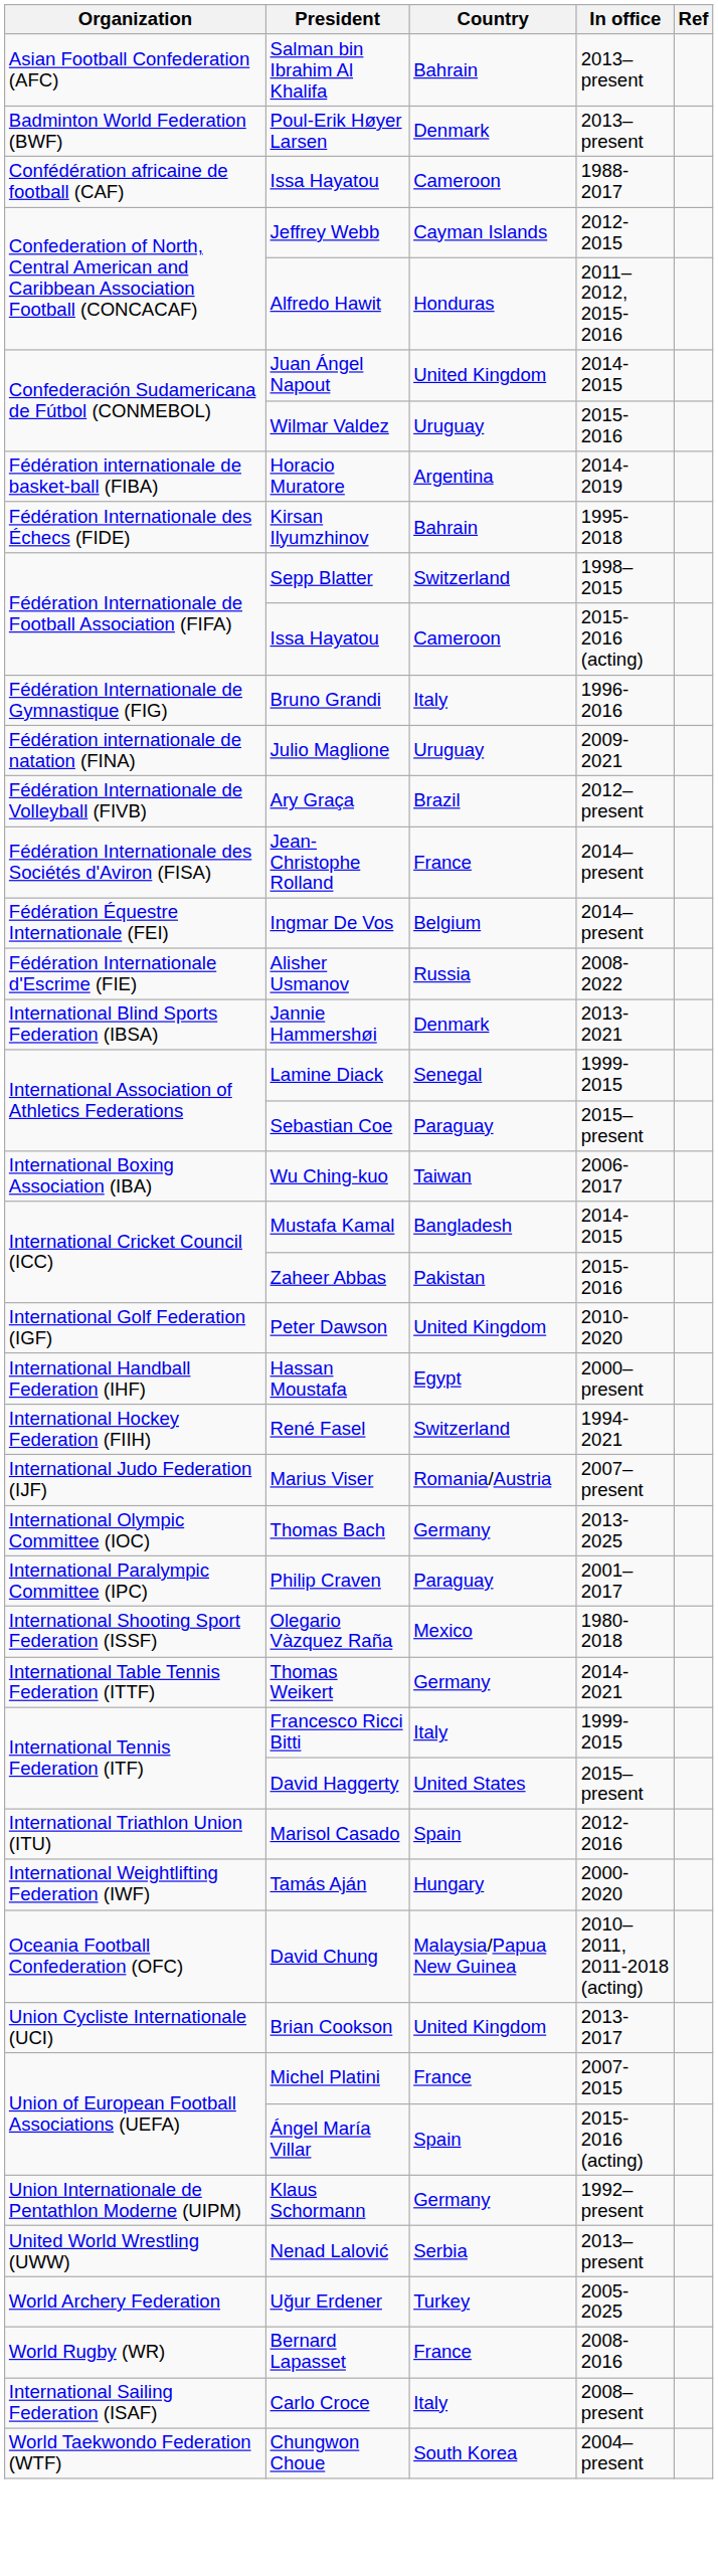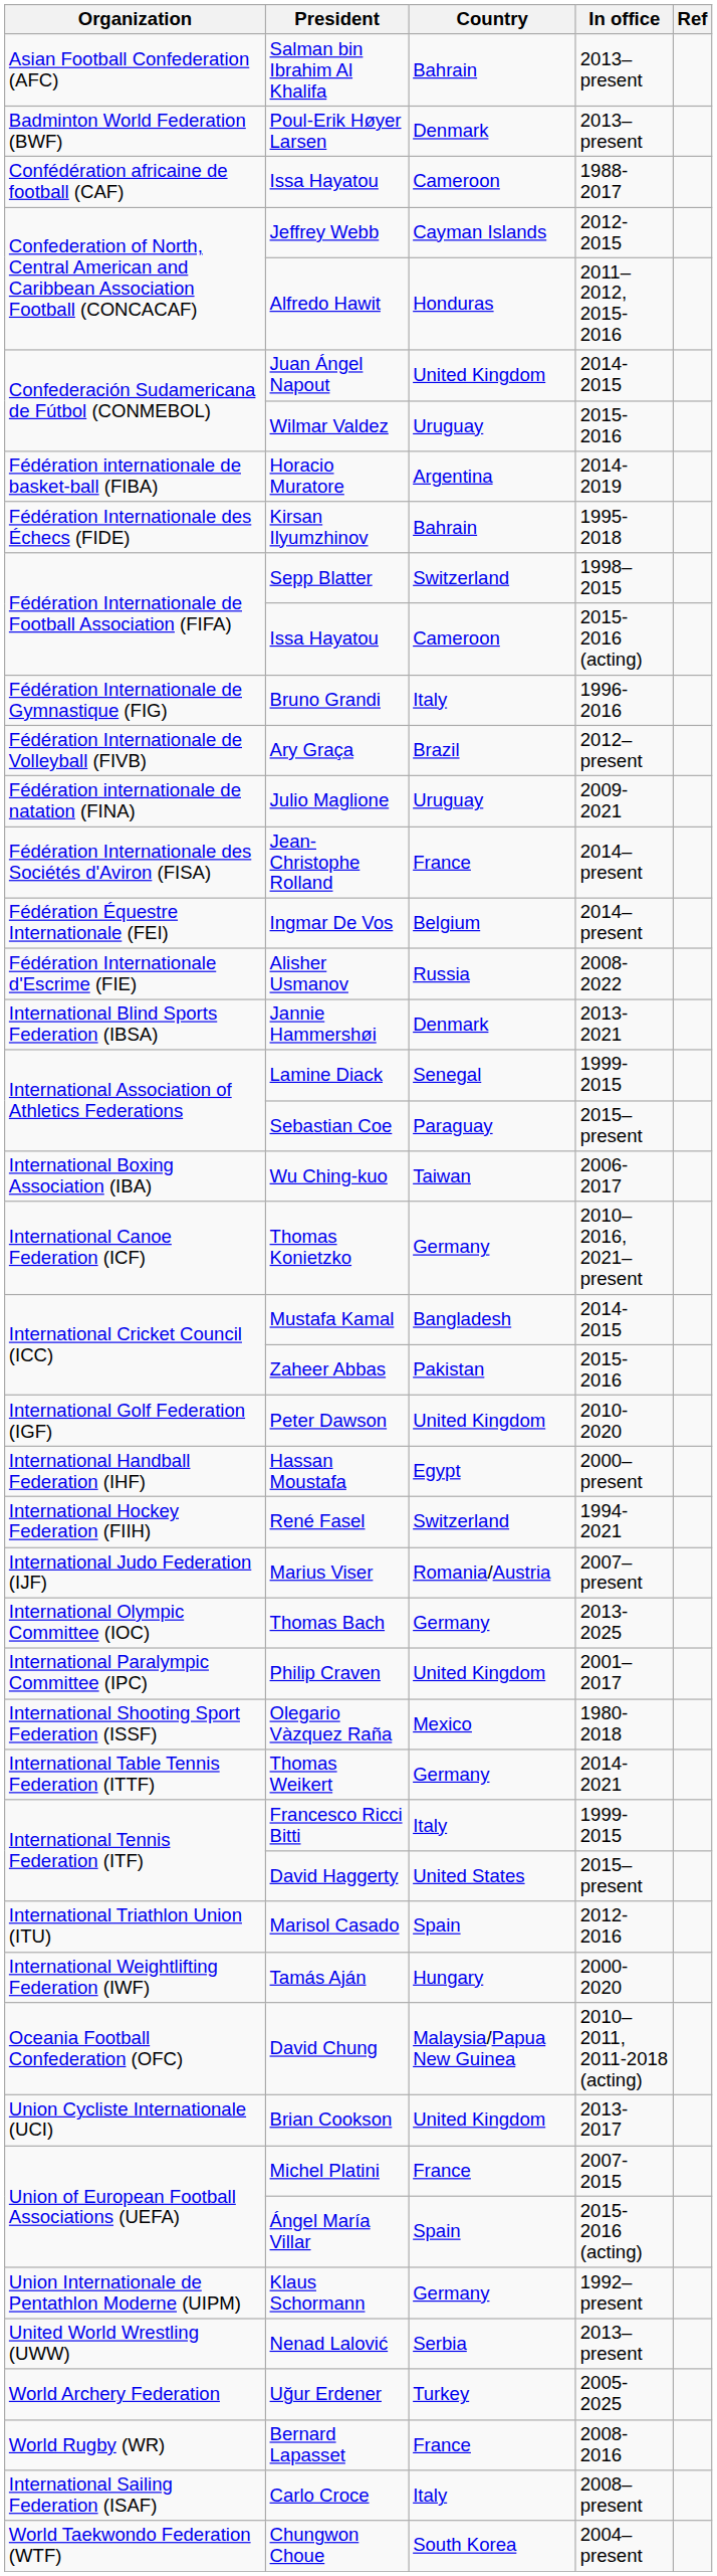 <table class="wikitable unsortable">
 <tr>
 <th>Organization</th>
 <th>President</th>
 <th>Country</th>
 <th>In office</th>
 <th>Ref</th>
 </tr>
 <tr>
 <td><a href='#'>Asian Football Confederation</a> (AFC)</td>
 <td><a href='#'>Salman bin Ibrahim Al Khalifa</a></td>
 <td><a href='#'>Bahrain</a></td>
 <td>2013–present</td>
 <td></td>
 </tr>
 <tr>
 <td><a href='#'>Badminton World Federation</a> (BWF)</td>
 <td><a href='#'>Poul-Erik Høyer Larsen</a></td>
 <td><a href='#'>Denmark</a></td>
 <td>2013–present</td>
 <td></td>
 </tr>
 <tr>
 <td><a href='#'>Confédération africaine de football</a> (CAF)</td>
 <td><a href='#'>Issa Hayatou</a></td>
 <td><a href='#'>Cameroon</a></td>
 <td>1988-2017</td>
 <td></td>
 </tr>
 <tr>
 <td rowspan="2"><a href='#'>Confederation of North, Central American and Caribbean Association Football</a> (CONCACAF)</td>
 <td><a href='#'>Jeffrey Webb</a></td>
 <td><a href='#'>Cayman Islands</a></td>
 <td>2012-2015</td>
 <td></td>
 </tr>
 <tr>
 <td><a href='#'>Alfredo Hawit</a></td>
 <td><a href='#'>Honduras</a></td>
 <td>2011–2012, 2015-2016</td>
 <td></td>
 </tr>
 <tr>
 <td rowspan="2"><a href='#'>Confederación Sudamericana de Fútbol</a> (CONMEBOL)</td>
 <td><a href='#'>Juan Ángel Napout</a></td>
 <td><a href='#'>United Kingdom</a></td>
 <td>2014-2015</td>
 <td></td>
 </tr>
 <tr>
 <td><a href='#'>Wilmar Valdez</a></td>
 <td><a href='#'>Uruguay</a></td>
 <td>2015-2016</td>
 <td></td>
 </tr>
 <tr>
 <td><a href='#'>Fédération internationale de basket-ball</a> (FIBA)</td>
 <td><a href='#'>Horacio Muratore</a></td>
 <td><a href='#'>Argentina</a></td>
 <td>2014-2019</td>
 <td></td>
 </tr>
 <tr>
 <td><a href='#'>Fédération Internationale des Échecs</a> (FIDE)</td>
 <td><a href='#'>Kirsan Ilyumzhinov</a></td>
 <td><a href='#'>Bahrain</a></td>
 <td>1995-2018</td>
 <td></td>
 </tr>
 <tr>
 <td rowspan="2"><a href='#'>Fédération Internationale de Football Association</a> (FIFA)</td>
 <td><a href='#'>Sepp Blatter</a></td>
 <td><a href='#'>Switzerland</a></td>
 <td>1998–2015</td>
 <td></td>
 </tr>
 <tr>
 <td><a href='#'>Issa Hayatou</a></td>
 <td><a href='#'>Cameroon</a></td>
 <td>2015-2016 (acting)</td>
 <td></td>
 </tr>
 <tr>
 <td><a href='#'>Fédération Internationale de Gymnastique</a> (FIG)</td>
 <td><a href='#'>Bruno Grandi</a></td>
 <td><a href='#'>Italy</a></td>
 <td>1996-2016</td>
 <td></td>
 </tr>
 <tr>
+<td><a href='#'>Fédération Internationale de Volleyball</a> (FIVB)</td>
+<td><a href='#'>Ary Graça</a></td>
+<td><a href='#'>Brazil</a></td>
+<td>2012–present</td>
+<td></td>
+</tr>
+<tr>
 <td><a href='#'>Fédération internationale de natation</a> (FINA)</td>
 <td><a href='#'>Julio Maglione</a></td>
 <td><a href='#'>Uruguay</a></td>
 <td>2009-2021</td>
-<td></td>
-</tr>
-<tr>
-<td><a href='#'>Fédération Internationale de Volleyball</a> (FIVB)</td>
-<td><a href='#'>Ary Graça</a></td>
-<td><a href='#'>Brazil</a></td>
-<td>2012–present</td>
 <td></td>
 </tr>
 <tr>
 <td><a href='#'>Fédération Internationale des Sociétés d'Aviron</a> (FISA)</td>
 <td><a href='#'>Jean-Christophe Rolland</a></td>
 <td><a href='#'>France</a></td>
 <td>2014–present</td>
 <td></td>
 </tr>
 <tr>
 <td><a href='#'>Fédération Équestre Internationale</a> (FEI)</td>
 <td><a href='#'>Ingmar De Vos</a></td>
 <td><a href='#'>Belgium</a></td>
 <td>2014–present</td>
 <td></td>
 </tr>
 <tr>
 <td><a href='#'>Fédération Internationale d'Escrime</a> (FIE)</td>
 <td><a href='#'>Alisher Usmanov</a></td>
 <td><a href='#'>Russia</a></td>
 <td>2008-2022</td>
 <td></td>
 </tr>
 <tr>
 <td><a href='#'>International Blind Sports Federation</a> (IBSA)</td>
 <td><a href='#'>Jannie Hammershøi</a></td>
 <td><a href='#'>Denmark</a></td>
 <td>2013-2021</td>
 <td></td>
 </tr>
 <tr>
 <td rowspan="2"><a href='#'>International Association of Athletics Federations</a></td>
 <td><a href='#'>Lamine Diack</a></td>
 <td><a href='#'>Senegal</a></td>
 <td>1999-2015</td>
 <td></td>
 </tr>
 <tr>
 <td><a href='#'>Sebastian Coe</a></td>
 <td><a href='#'>Paraguay</a></td>
 <td>2015–present</td>
 <td></td>
 </tr>
 <tr>
 <td><a href='#'>International Boxing Association</a> (IBA)</td>
 <td><a href='#'>Wu Ching-kuo</a></td>
 <td><a href='#'>Taiwan</a></td>
 <td>2006-2017</td>
+<td></td>
+</tr>
+<tr>
+<td><a href='#'>International Canoe Federation</a> (ICF)</td>
+<td><a href='#'>Thomas Konietzko</a></td>
+<td><a href='#'>Germany</a></td>
+<td>2010–2016,<br> 2021–present</td>
 <td></td>
 </tr>
 <tr>
 <td rowspan="2"><a href='#'>International Cricket Council</a> (ICC)</td>
 <td><a href='#'>Mustafa Kamal</a></td>
 <td><a href='#'>Bangladesh</a></td>
 <td>2014-2015</td>
 <td></td>
 </tr>
 <tr>
 <td><a href='#'>Zaheer Abbas</a></td>
 <td><a href='#'>Pakistan</a></td>
 <td>2015-2016</td>
 <td></td>
 </tr>
 <tr>
 <td><a href='#'>International Golf Federation</a> (IGF)</td>
 <td><a href='#'>Peter Dawson</a></td>
 <td><a href='#'>United Kingdom</a></td>
 <td>2010-2020</td>
 <td></td>
 </tr>
 <tr>
 <td><a href='#'>International Handball Federation</a> (IHF)</td>
 <td><a href='#'>Hassan Moustafa</a></td>
 <td><a href='#'>Egypt</a></td>
 <td>2000–present</td>
 <td></td>
 </tr>
 <tr>
 <td><a href='#'>International Hockey Federation</a> (FIIH)</td>
 <td><a href='#'>René Fasel</a></td>
 <td><a href='#'>Switzerland</a></td>
 <td>1994-2021</td>
 <td></td>
 </tr>
 <tr>
 <td><a href='#'>International Judo Federation</a> (IJF)</td>
 <td><a href='#'>Marius Viser</a></td>
 <td><a href='#'>Romania</a>/<a href='#'>Austria</a></td>
 <td>2007–present</td>
 <td></td>
 </tr>
 <tr>
 <td><a href='#'>International Olympic Committee</a> (IOC)</td>
 <td><a href='#'>Thomas Bach</a></td>
 <td><a href='#'>Germany</a></td>
 <td>2013-2025</td>
 <td></td>
 </tr>
 <tr>
 <td><a href='#'>International Paralympic Committee</a> (IPC)</td>
 <td><a href='#'>Philip Craven</a></td>
-<td><a href='#'>Paraguay</a></td>
+<td><a href='#'>United Kingdom</a></td>
 <td>2001–2017</td>
 <td></td>
 </tr>
 <tr>
 <td><a href='#'>International Shooting Sport Federation</a> (ISSF)</td>
 <td><a href='#'>Olegario Vàzquez Raña</a></td>
 <td><a href='#'>Mexico</a></td>
 <td>1980-2018</td>
 <td></td>
 </tr>
 <tr>
 <td><a href='#'>International Table Tennis Federation</a> (ITTF)</td>
 <td><a href='#'>Thomas Weikert</a></td>
 <td><a href='#'>Germany</a></td>
 <td>2014-2021</td>
 <td></td>
 </tr>
 <tr>
 <td rowspan="2"><a href='#'>International Tennis Federation</a> (ITF)</td>
 <td><a href='#'>Francesco Ricci Bitti</a></td>
 <td><a href='#'>Italy</a></td>
 <td>1999-2015</td>
 <td></td>
 </tr>
 <tr>
 <td><a href='#'>David Haggerty</a></td>
 <td><a href='#'>United States</a></td>
 <td>2015–present</td>
 <td></td>
 </tr>
 <tr>
 <td><a href='#'>International Triathlon Union</a> (ITU)</td>
 <td><a href='#'>Marisol Casado</a></td>
 <td><a href='#'>Spain</a></td>
 <td>2012-2016</td>
 <td></td>
 </tr>
 <tr>
 <td><a href='#'>International Weightlifting Federation</a> (IWF)</td>
 <td><a href='#'>Tamás Aján</a></td>
 <td><a href='#'>Hungary</a></td>
 <td>2000-2020</td>
 <td></td>
 </tr>
 <tr>
 <td><a href='#'>Oceania Football Confederation</a> (OFC)</td>
 <td><a href='#'>David Chung</a></td>
 <td><a href='#'>Malaysia</a>/<a href='#'>Papua New Guinea</a></td>
 <td>2010–2011,<br> 2011-2018 (acting)</td>
 <td></td>
 </tr>
 <tr>
 <td><a href='#'>Union Cycliste Internationale</a> (UCI)</td>
 <td><a href='#'>Brian Cookson</a></td>
 <td><a href='#'>United Kingdom</a></td>
 <td>2013-2017</td>
 <td></td>
 </tr>
 <tr>
 <td rowspan="2"><a href='#'>Union of European Football Associations</a> (UEFA)</td>
 <td><a href='#'>Michel Platini</a></td>
 <td><a href='#'>France</a></td>
 <td>2007-2015</td>
 <td></td>
 </tr>
 <tr>
 <td><a href='#'>Ángel María Villar</a></td>
 <td><a href='#'>Spain</a></td>
 <td>2015-2016 (acting)</td>
 <td></td>
 </tr>
 <tr>
 <td><a href='#'>Union Internationale de Pentathlon Moderne</a> (UIPM)</td>
 <td><a href='#'>Klaus Schormann</a></td>
 <td><a href='#'>Germany</a></td>
 <td>1992–present</td>
 <td></td>
 </tr>
 <tr>
 <td><a href='#'>United World Wrestling</a> (UWW)</td>
 <td><a href='#'>Nenad Lalović</a></td>
 <td><a href='#'>Serbia</a></td>
 <td>2013–present</td>
 <td></td>
 </tr>
 <tr>
 <td><a href='#'>World Archery Federation</a></td>
 <td><a href='#'>Uğur Erdener</a></td>
 <td><a href='#'>Turkey</a></td>
 <td>2005-2025</td>
 <td></td>
 </tr>
 <tr>
 <td><a href='#'>World Rugby</a> (WR)</td>
 <td><a href='#'>Bernard Lapasset</a></td>
 <td><a href='#'>France</a></td>
 <td>2008-2016</td>
 <td></td>
 </tr>
 <tr>
 <td><a href='#'>International Sailing Federation</a> (ISAF)</td>
 <td><a href='#'>Carlo Croce</a></td>
 <td><a href='#'>Italy</a></td>
 <td>2008–present</td>
 <td></td>
 </tr>
 <tr>
 <td><a href='#'>World Taekwondo Federation</a> (WTF)</td>
 <td><a href='#'>Chungwon Choue</a></td>
 <td><a href='#'>South Korea</a></td>
 <td>2004–present</td>
 <td></td>
 </tr>
 </table>
